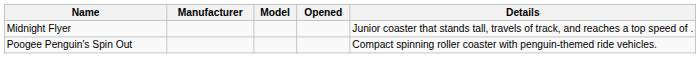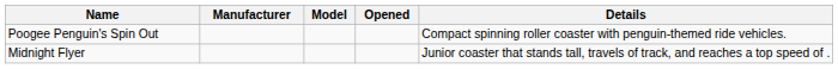 <table class="wikitable sortable">
 <tr>
 <th>Name</th>
 <th>Manufacturer</th>
 <th>Model</th>
 <th>Opened</th>
 <th width=50% class=unsortable>Details</th>
 </tr>
 <tr>
+<td>Poogee Penguin's Spin Out</td>
+<td></td>
+<td></td>
+<td></td>
+<td>Compact spinning roller coaster with penguin-themed ride vehicles.</td>
+</tr>
+<tr>
 <td>Midnight Flyer</td>
 <td></td>
 <td></td>
 <td></td>
 <td>Junior coaster that stands  tall, travels  of track, and reaches a top speed of .</td>
 </tr>
-<tr>
-<td>Poogee Penguin's Spin Out</td>
-<td></td>
-<td></td>
-<td></td>
-<td>Compact spinning roller coaster with penguin-themed ride vehicles.</td>
-</tr>
 </table>
